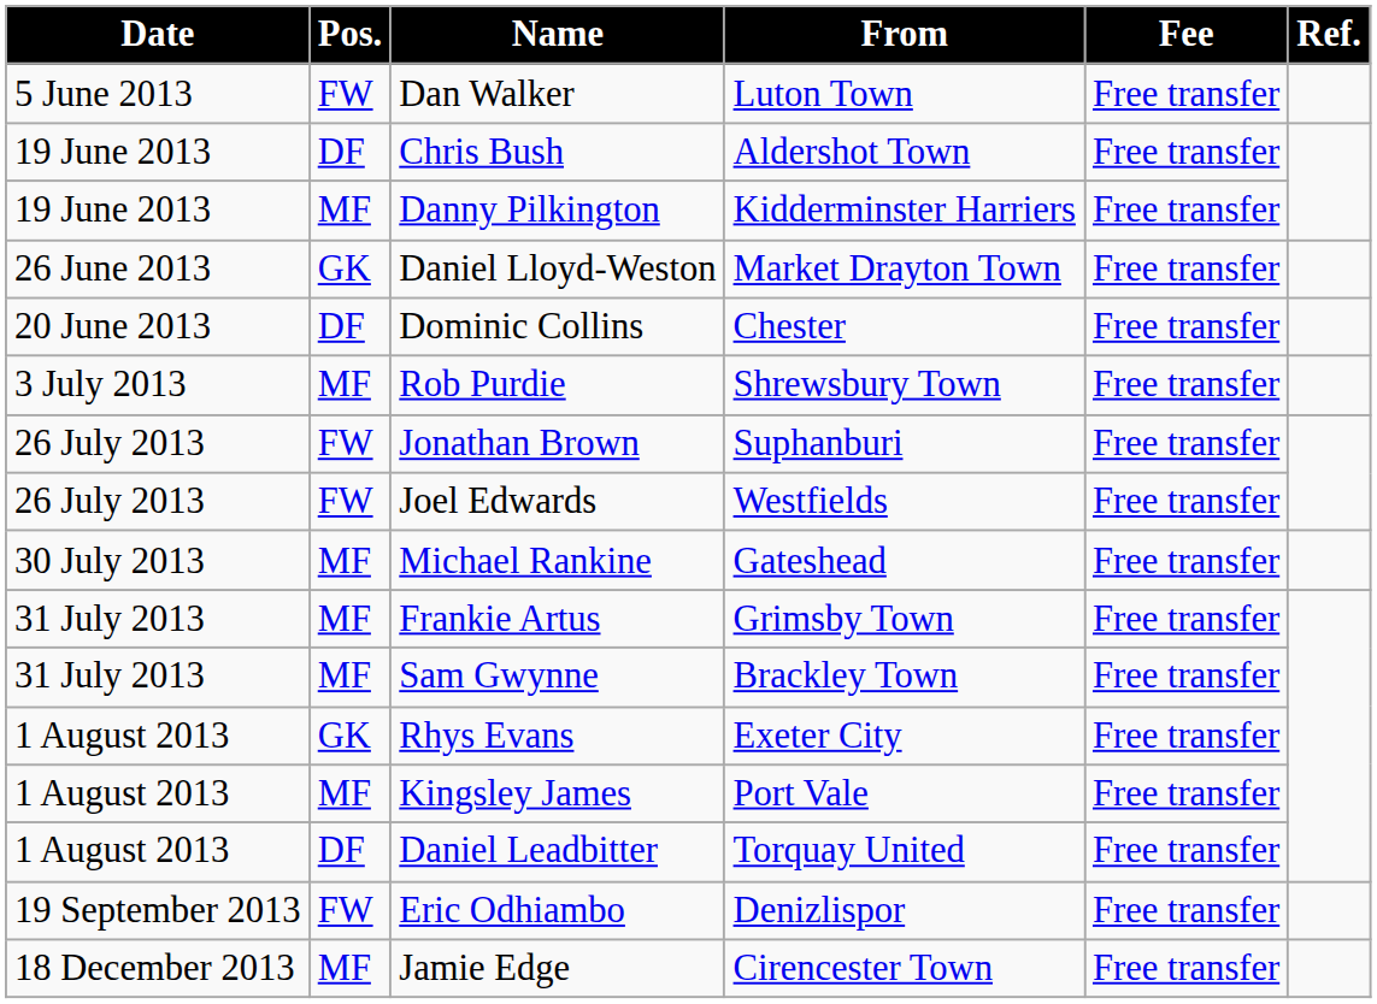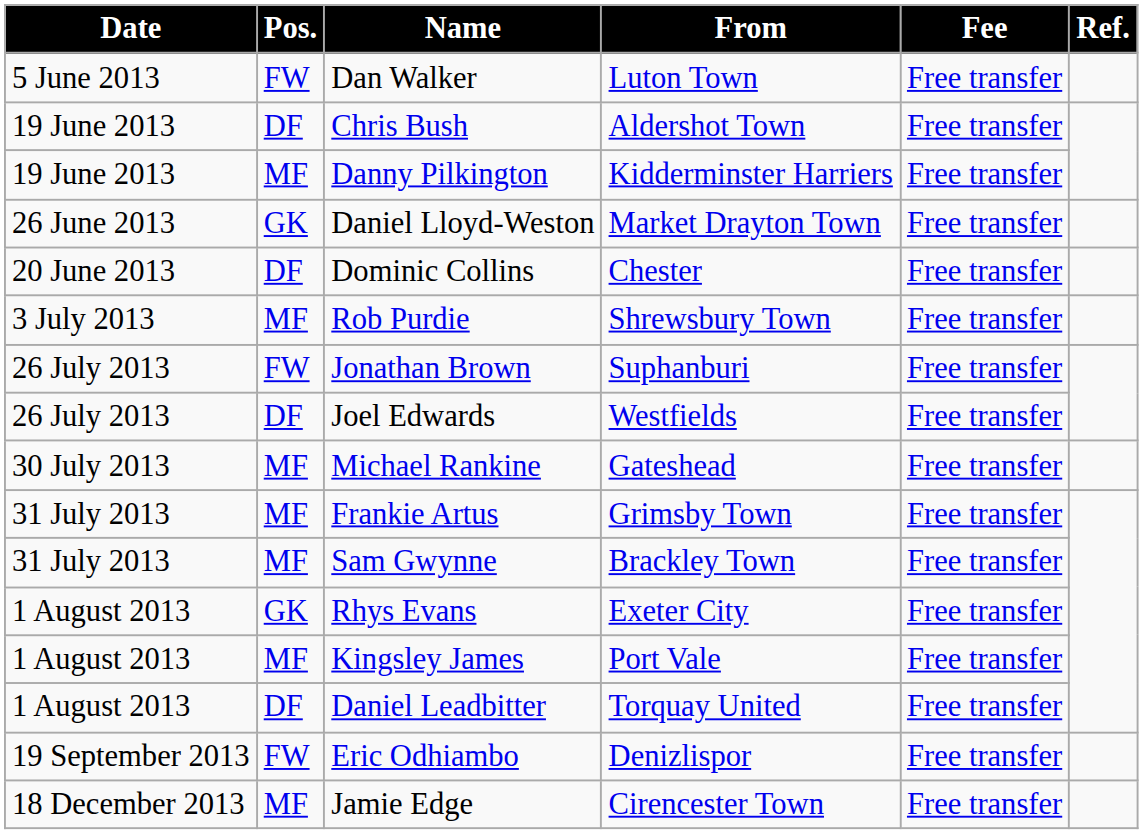 <table class="wikitable defaultcenter col1left col3left col4left">
 <tr>
 <th style="background:#000; color:white;">Date</th>
 <th style="background:#000; color:white;">Pos.</th>
 <th style="background:#000; color:white;">Name</th>
 <th style="background:#000; color:white;">From</th>
 <th style="background:#000; color:white;">Fee</th>
 <th style="background:#000; color:white;">Ref.</th>
 </tr>
 <tr>
 <td>5 June 2013</td>
 <td><a href='#'>FW</a></td>
 <td> Dan Walker</td>
 <td><a href='#'>Luton Town</a></td>
 <td><a href='#'>Free transfer</a></td>
 <td></td>
 </tr>
 <tr>
 <td>19 June 2013</td>
 <td><a href='#'>DF</a></td>
 <td> <a href='#'>Chris Bush</a></td>
 <td><a href='#'>Aldershot Town</a></td>
 <td><a href='#'>Free transfer</a></td>
 <td rowspan="2"></td>
 </tr>
 <tr>
 <td>19 June 2013</td>
 <td><a href='#'>MF</a></td>
 <td> <a href='#'>Danny Pilkington</a></td>
 <td><a href='#'>Kidderminster Harriers</a></td>
 <td><a href='#'>Free transfer</a></td>
 </tr>
 <tr>
 <td>26 June 2013</td>
 <td><a href='#'>GK</a></td>
 <td> Daniel Lloyd-Weston</td>
 <td><a href='#'>Market Drayton Town</a></td>
 <td><a href='#'>Free transfer</a></td>
 <td></td>
 </tr>
 <tr>
 <td>20 June 2013</td>
 <td><a href='#'>DF</a></td>
 <td> Dominic Collins</td>
 <td><a href='#'>Chester</a></td>
 <td><a href='#'>Free transfer</a></td>
 <td></td>
 </tr>
 <tr>
 <td>3 July 2013</td>
 <td><a href='#'>MF</a></td>
 <td> <a href='#'>Rob Purdie</a></td>
 <td><a href='#'>Shrewsbury Town</a></td>
 <td><a href='#'>Free transfer</a></td>
 <td></td>
 </tr>
 <tr>
 <td>26 July 2013</td>
 <td><a href='#'>FW</a></td>
 <td> <a href='#'>Jonathan Brown</a></td>
 <td> <a href='#'>Suphanburi</a></td>
 <td><a href='#'>Free transfer</a></td>
 <td rowspan="2"></td>
 </tr>
 <tr>
 <td>26 July 2013</td>
-<td><a href='#'>FW</a></td>
+<td><a href='#'>DF</a></td>
 <td> Joel Edwards</td>
 <td><a href='#'>Westfields</a></td>
 <td><a href='#'>Free transfer</a></td>
 </tr>
 <tr>
 <td>30 July 2013</td>
 <td><a href='#'>MF</a></td>
 <td> <a href='#'>Michael Rankine</a></td>
 <td><a href='#'>Gateshead</a></td>
 <td><a href='#'>Free transfer</a></td>
 <td></td>
 </tr>
 <tr>
 <td>31 July 2013</td>
 <td><a href='#'>MF</a></td>
 <td> <a href='#'>Frankie Artus</a></td>
 <td><a href='#'>Grimsby Town</a></td>
 <td><a href='#'>Free transfer</a></td>
 <td rowspan="5"></td>
 </tr>
 <tr>
 <td>31 July 2013</td>
 <td><a href='#'>MF</a></td>
 <td> <a href='#'>Sam Gwynne</a></td>
 <td><a href='#'>Brackley Town</a></td>
 <td><a href='#'>Free transfer</a></td>
 </tr>
 <tr>
 <td>1 August 2013</td>
 <td><a href='#'>GK</a></td>
 <td> <a href='#'>Rhys Evans</a></td>
 <td><a href='#'>Exeter City</a></td>
 <td><a href='#'>Free transfer</a></td>
 </tr>
 <tr>
 <td>1 August 2013</td>
 <td><a href='#'>MF</a></td>
 <td> <a href='#'>Kingsley James</a></td>
 <td><a href='#'>Port Vale</a></td>
 <td><a href='#'>Free transfer</a></td>
 </tr>
 <tr>
 <td>1 August 2013</td>
 <td><a href='#'>DF</a></td>
 <td> <a href='#'>Daniel Leadbitter</a></td>
 <td><a href='#'>Torquay United</a></td>
 <td><a href='#'>Free transfer</a></td>
 </tr>
 <tr>
 <td>19 September 2013</td>
 <td><a href='#'>FW</a></td>
 <td> <a href='#'>Eric Odhiambo</a></td>
 <td> <a href='#'>Denizlispor</a></td>
 <td><a href='#'>Free transfer</a></td>
 <td></td>
 </tr>
 <tr>
 <td>18 December 2013</td>
 <td><a href='#'>MF</a></td>
 <td> Jamie Edge</td>
 <td><a href='#'>Cirencester Town</a></td>
 <td><a href='#'>Free transfer</a></td>
 <td></td>
 </tr>
 </table>
